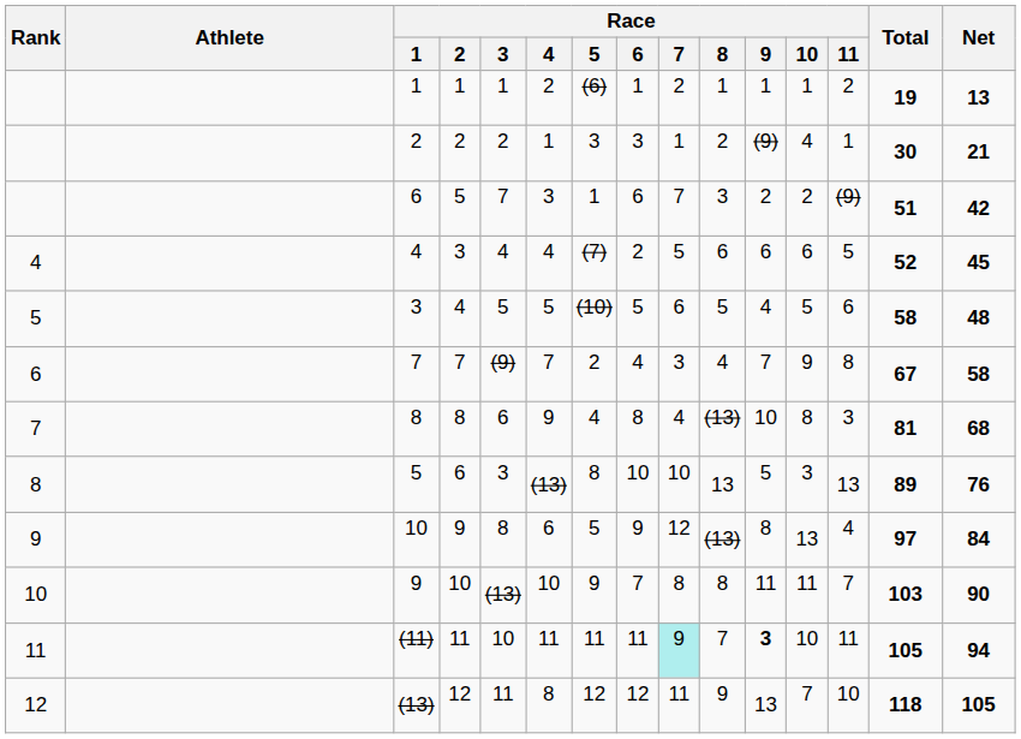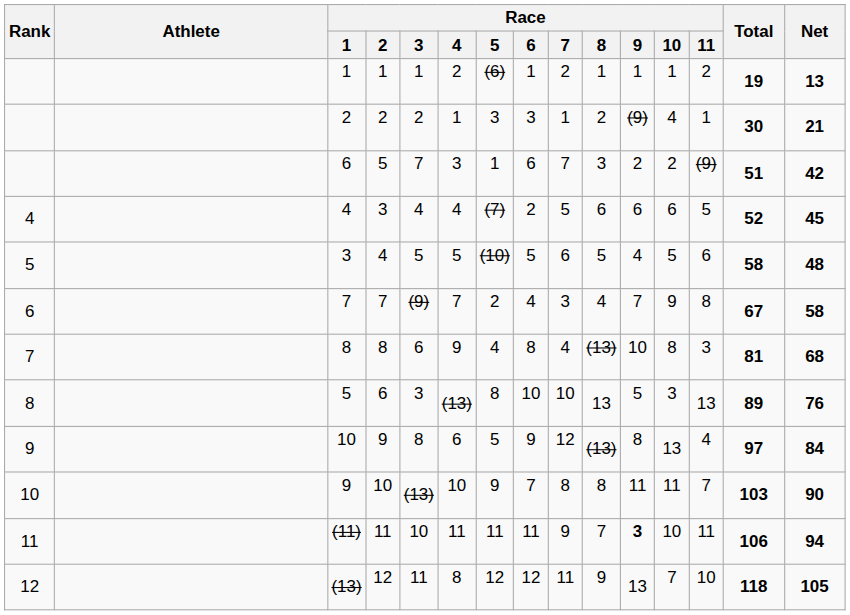 <table | class="wikitable" style="text-align:center">
 <tr>
 <th rowspan="2" width=40>Rank</th>
 <th rowspan="2" width=250>Athlete</th>
 <th colspan="11">Race</th>
 <th rowspan="2" width=50>Total</th>
 <th rowspan="2" width=50>Net</th>
 </tr>
 <tr>
 <th width=25>1</th>
 <th width=25>2</th>
 <th width=25>3</th>
 <th width=25>4</th>
 <th width=25>5</th>
 <th width=25>6</th>
 <th width=25>7</th>
 <th width=25>8</th>
 <th width=25>9</th>
 <th width=25>10</th>
 <th width=25>11</th>
 </tr>
 <tr>
 <td></td>
 <td align=left></td>
 <td>1<br> </td>
 <td>1<br> </td>
 <td>1<br> </td>
 <td>2<br> </td>
 <td><s>(6)</s><br> </td>
 <td>1<br> </td>
 <td>2<br> </td>
 <td>1<br> </td>
 <td>1<br> </td>
 <td>1<br> </td>
 <td>2<br> </td>
 <td><strong>19</strong></td>
 <td><strong>13</strong></td>
 </tr>
 <tr>
 <td></td>
 <td align=left></td>
 <td>2<br> </td>
 <td>2<br> </td>
 <td>2<br> </td>
 <td>1<br> </td>
 <td>3<br> </td>
 <td>3<br> </td>
 <td>1<br> </td>
 <td>2<br> </td>
 <td><s>(9)</s><br> </td>
 <td>4<br> </td>
 <td>1<br> </td>
 <td><strong>30</strong></td>
 <td><strong>21</strong></td>
 </tr>
 <tr>
 <td></td>
 <td align=left></td>
 <td>6<br> </td>
 <td>5<br> </td>
 <td>7<br> </td>
 <td>3<br> </td>
 <td>1<br> </td>
 <td>6<br> </td>
 <td>7<br> </td>
 <td>3<br> </td>
 <td>2<br> </td>
 <td>2<br> </td>
 <td><s>(9)</s><br> </td>
 <td><strong>51</strong></td>
 <td><strong>42</strong></td>
 </tr>
 <tr>
 <td>4</td>
 <td align=left></td>
 <td>4<br> </td>
 <td>3<br> </td>
 <td>4<br> </td>
 <td>4<br> </td>
 <td><s>(7)</s><br> </td>
 <td>2<br> </td>
 <td>5<br> </td>
 <td>6<br> </td>
 <td>6<br> </td>
 <td>6<br> </td>
 <td>5<br> </td>
 <td><strong>52</strong></td>
 <td><strong>45</strong></td>
 </tr>
 <tr>
 <td>5</td>
 <td align=left></td>
 <td>3<br> </td>
 <td>4<br> </td>
 <td>5<br> </td>
 <td>5<br> </td>
 <td><s>(10)</s><br> </td>
 <td>5<br> </td>
 <td>6<br> </td>
 <td>5<br> </td>
 <td>4<br> </td>
 <td>5<br> </td>
 <td>6<br> </td>
 <td><strong>58</strong></td>
 <td><strong>48</strong></td>
 </tr>
 <tr>
 <td>6</td>
 <td align=left></td>
 <td>7<br> </td>
 <td>7<br> </td>
 <td><s>(9)</s><br> </td>
 <td>7<br> </td>
 <td>2<br> </td>
 <td>4<br> </td>
 <td>3<br> </td>
 <td>4<br> </td>
 <td>7<br> </td>
 <td>9<br> </td>
 <td>8<br> </td>
 <td><strong>67</strong></td>
 <td><strong>58</strong></td>
 </tr>
 <tr>
 <td>7</td>
 <td align=left></td>
 <td>8<br> </td>
 <td>8<br> </td>
 <td>6<br> </td>
 <td>9<br> </td>
 <td>4<br> </td>
 <td>8<br> </td>
 <td>4<br> </td>
 <td><s>(13)</s><br> </td>
 <td>10<br> </td>
 <td>8<br> </td>
 <td>3<br> </td>
 <td><strong>81</strong></td>
 <td><strong>68</strong></td>
 </tr>
 <tr>
 <td>8</td>
 <td align=left></td>
 <td>5<br> </td>
 <td>6<br> </td>
 <td>3<br> </td>
 <td><s>(13)</s><br></td>
 <td>8<br> </td>
 <td>10<br> </td>
 <td>10<br> </td>
 <td>13<br></td>
 <td>5<br> </td>
 <td>3<br> </td>
 <td>13<br></td>
 <td><strong>89</strong></td>
 <td><strong>76</strong></td>
 </tr>
 <tr>
 <td>9</td>
 <td align=left></td>
 <td>10<br> </td>
 <td>9<br> </td>
 <td>8<br> </td>
 <td>6<br> </td>
 <td>5<br> </td>
 <td>9<br> </td>
 <td>12<br> </td>
 <td><s>(13)</s><br></td>
 <td>8<br> </td>
 <td>13<br></td>
 <td>4<br> </td>
 <td><strong>97</strong></td>
 <td><strong>84</strong></td>
 </tr>
 <tr>
 <td>10</td>
 <td align=left></td>
 <td>9<br> </td>
 <td>10<br> </td>
 <td><s>(13)</s><br></td>
 <td>10<br> </td>
 <td>9<br> </td>
 <td>7<br> </td>
 <td>8<br> </td>
 <td>8<br> </td>
 <td>11<br> </td>
 <td>11<br> </td>
 <td>7<br> </td>
 <td><strong>103</strong></td>
 <td><strong>90</strong></td>
 </tr>
 <tr>
 <td>11</td>
 <td align=left></td>
 <td><s>(11)</s><br> </td>
 <td>11<br> </td>
 <td>10<br> </td>
 <td>11<br> </td>
 <td>11<br> </td>
 <td>11<br> </td>
-<td style="background: paleturquoise;">9<br> </td>
+<td>9<br> </td>
 <td>7<br> </td>
 <td><strong>3<br> </strong></td>
 <td>10<br> </td>
 <td>11<br> </td>
-<td><strong>105</strong></td>
+<td><strong>106</strong></td>
 <td><strong>94</strong></td>
 </tr>
 <tr>
 <td>12</td>
 <td align=left></td>
 <td><s>(13)</s><br></td>
 <td>12<br> </td>
 <td>11<br> </td>
 <td>8<br> </td>
 <td>12<br> </td>
 <td>12<br> </td>
 <td>11<br> </td>
 <td>9<br> </td>
 <td>13<br></td>
 <td>7<br> </td>
 <td>10<br> </td>
 <td><strong>118</strong></td>
 <td><strong>105</strong></td>
 </tr>
 </table>
